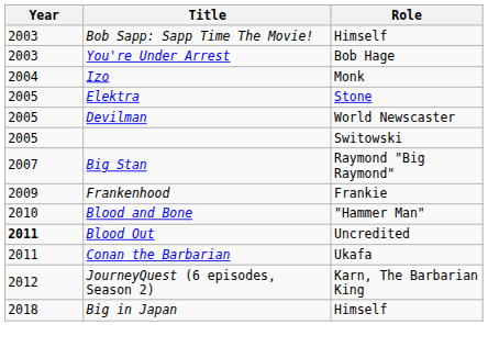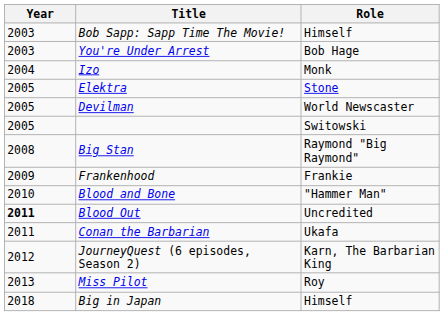 <table class="wikitable sortable">
 <tr>
 <th style="width:75px;">Year</th>
 <th style="width:250px;">Title</th>
 <th style="width:150px;">Role</th>
 </tr>
 <tr>
 <td>2003</td>
 <td><em>Bob Sapp: Sapp Time The Movie!</em></td>
 <td>Himself</td>
 </tr>
 <tr>
 <td>2003</td>
 <td><em><a href='#'>You're Under Arrest</a></em></td>
 <td>Bob Hage</td>
 </tr>
 <tr>
 <td>2004</td>
 <td><em><a href='#'>Izo</a></em></td>
 <td>Monk</td>
 </tr>
 <tr>
 <td>2005</td>
 <td><em><a href='#'>Elektra</a></em></td>
 <td><a href='#'>Stone</a></td>
 </tr>
 <tr>
 <td>2005</td>
 <td><em><a href='#'>Devilman</a></em></td>
 <td>World Newscaster</td>
 </tr>
 <tr>
 <td>2005</td>
 <td><em></em></td>
 <td>Switowski</td>
 </tr>
 <tr>
-<td>2007</td>
+<td>2008</td>
 <td><em><a href='#'>Big Stan</a></em></td>
 <td>Raymond "Big Raymond"</td>
 </tr>
 <tr>
 <td>2009</td>
 <td><em>Frankenhood</em></td>
 <td>Frankie</td>
 </tr>
 <tr>
 <td>2010</td>
 <td><em><a href='#'>Blood and Bone</a></em></td>
 <td>"Hammer Man"</td>
 </tr>
 <tr>
 <td><strong>2011</strong></td>
 <td><em><a href='#'>Blood Out</a></em></td>
 <td>Uncredited</td>
 </tr>
 <tr>
 <td>2011</td>
 <td><em><a href='#'>Conan the Barbarian</a></em></td>
 <td>Ukafa</td>
 </tr>
 <tr>
 <td>2012</td>
 <td><em>JourneyQuest</em> (6 episodes, Season 2)</td>
 <td>Karn, The Barbarian King</td>
 </tr>
 <tr>
+<td>2013</td>
+<td><em><a href='#'>Miss Pilot</a></em></td>
+<td>Roy</td>
+</tr>
+<tr>
 <td>2018</td>
 <td><em>Big in Japan</em></td>
 <td>Himself</td>
 </tr>
 </table>
